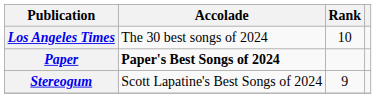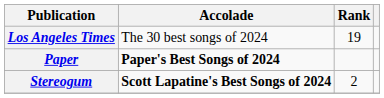 <table class="wikitable sortable plainrowheaders">
 <tr>
 <th scope="col">Publication</th>
 <th scope="col">Accolade</th>
 <th scope="col">Rank</th>
 <th scope="col" class="unsortable"></th>
 </tr>
 <tr>
 <th scope="row"><em><a href='#'>Los Angeles Times</a></em></th>
 <td>The 30 best songs of 2024</td>
-<td style="text-align: center;">10</td>
+<td style="text-align: center;">19</td>
 <td style="text-align: center;"></td>
 </tr>
 <tr>
 <th scope="row"><em><a href='#'>Paper</a></em></th>
 <td><strong>Paper's Best Songs of 2024</strong></td>
 <td></td>
 <td style="text-align: center;"></td>
 </tr>
 <tr>
 <th scope="row"><em><a href='#'>Stereogum</a></em></th>
-<td>Scott Lapatine's Best Songs of 2024</td>
-<td style="text-align: center;">9</td>
+<td><strong>Scott Lapatine's Best Songs of 2024</strong></td>
+<td style="text-align: center;">2</td>
 <td style="text-align: center;"></td>
 </tr>
 <tr>
 </tr>
 </table>
